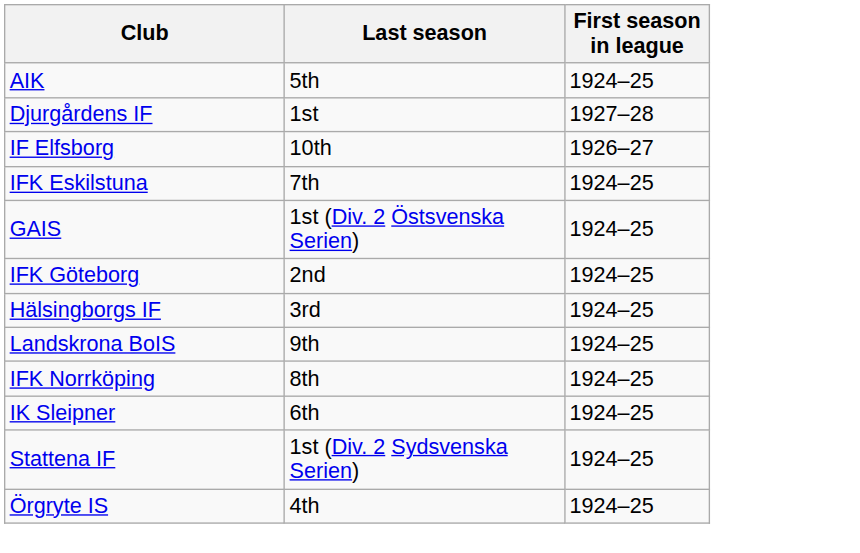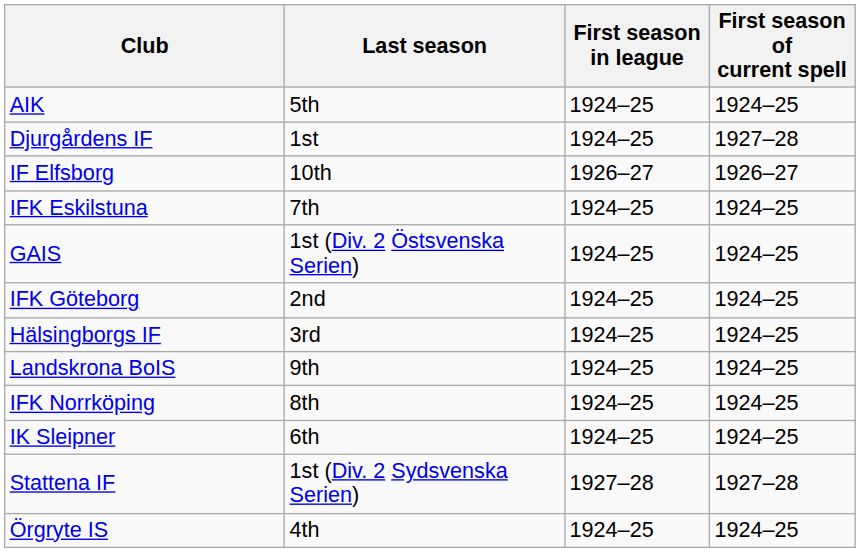 <table class="wikitable">
 <tr>
 <th style="width: 200px;">Club</th>
 <th style="width: 200px;">Last season</th>
 <th style="width: 100px;">First season<br>in league</th>
+<th style="width: 100px;">First season of<br>current spell</th>
 </tr>
 <tr>
 <td><a href='#'>AIK</a></td>
 <td>5th</td>
 <td>1924–25</td>
+<td>1924–25</td>
 </tr>
 <tr>
 <td><a href='#'>Djurgårdens IF</a></td>
 <td>1st</td>
+<td>1924–25</td>
 <td>1927–28</td>
 </tr>
 <tr>
 <td><a href='#'>IF Elfsborg</a></td>
 <td>10th</td>
 <td>1926–27</td>
+<td>1926–27</td>
 </tr>
 <tr>
 <td><a href='#'>IFK Eskilstuna</a></td>
 <td>7th</td>
+<td>1924–25</td>
 <td>1924–25</td>
 </tr>
 <tr>
 <td><a href='#'>GAIS</a></td>
 <td>1st (<a href='#'>Div. 2</a> <a href='#'>Östsvenska Serien</a>)</td>
 <td>1924–25</td>
+<td>1924–25</td>
 </tr>
 <tr>
 <td><a href='#'>IFK Göteborg</a></td>
 <td>2nd</td>
+<td>1924–25</td>
 <td>1924–25</td>
 </tr>
 <tr>
 <td><a href='#'>Hälsingborgs IF</a></td>
 <td>3rd</td>
 <td>1924–25</td>
+<td>1924–25</td>
 </tr>
 <tr>
 <td><a href='#'>Landskrona BoIS</a></td>
 <td>9th</td>
+<td>1924–25</td>
 <td>1924–25</td>
 </tr>
 <tr>
 <td><a href='#'>IFK Norrköping</a></td>
 <td>8th</td>
 <td>1924–25</td>
+<td>1924–25</td>
 </tr>
 <tr>
 <td><a href='#'>IK Sleipner</a></td>
 <td>6th</td>
 <td>1924–25</td>
+<td>1924–25</td>
 </tr>
 <tr>
 <td><a href='#'>Stattena IF</a></td>
 <td>1st (<a href='#'>Div. 2</a> <a href='#'>Sydsvenska Serien</a>)</td>
-<td>1924–25</td>
+<td>1927–28</td>
+<td>1927–28</td>
 </tr>
 <tr>
 <td><a href='#'>Örgryte IS</a></td>
 <td>4th</td>
 <td>1924–25</td>
+<td>1924–25</td>
 </tr>
 </table>
